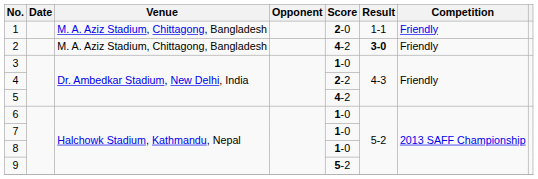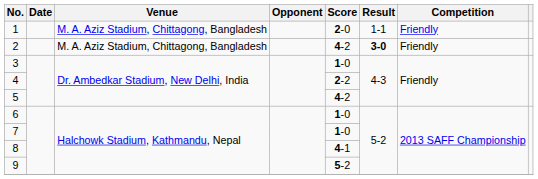 <table class="wikitable sortable">
 <tr>
 <th scope="col">No.</th>
 <th scope="col">Date</th>
 <th scope="col">Venue</th>
 <th scope="col">Opponent</th>
 <th scope="col">Score</th>
 <th scope="col">Result</th>
 <th scope="col">Competition</th>
 <th scope="col" class="unsortable"></th>
 </tr>
 <tr>
 <td style="text-align:center">1</td>
 <td></td>
 <td><a href='#'>M. A. Aziz Stadium</a>, <a href='#'>Chittagong</a>, Bangladesh</td>
 <td></td>
 <td style="text-align:center"><strong>2</strong>-0</td>
 <td style="text-align:center">1-1</td>
 <td><a href='#'>Friendly</a></td>
 <td></td>
 </tr>
 <tr>
 <td style="text-align:center">2</td>
 <td></td>
 <td>M. A. Aziz Stadium, Chittagong, Bangladesh</td>
 <td></td>
 <td style="text-align:center"><strong>4</strong>-2</td>
 <td style="text-align:center"><strong>3-0</strong></td>
 <td>Friendly</td>
 <td></td>
 </tr>
 <tr>
 <td style="text-align:center">3</td>
 <td rowspan="3"></td>
 <td rowspan="3"><a href='#'>Dr. Ambedkar Stadium</a>, <a href='#'>New Delhi</a>, India</td>
 <td rowspan="3"></td>
 <td style="text-align:center"><strong>1</strong>-0</td>
 <td rowspan="3" style="text-align:center">4-3</td>
 <td rowspan="3">Friendly</td>
 <td rowspan="3"></td>
 </tr>
 <tr>
 <td style="text-align:center">4</td>
 <td style="text-align:center"><strong>2</strong>-2</td>
 </tr>
 <tr>
 <td style="text-align:center">5</td>
 <td style="text-align:center"><strong>4</strong>-2</td>
 </tr>
 <tr>
 <td style="text-align:center">6</td>
 <td rowspan="4"></td>
 <td rowspan="4"><a href='#'>Halchowk Stadium</a>, <a href='#'>Kathmandu</a>, Nepal</td>
 <td rowspan="4"></td>
 <td style="text-align:center"><strong>1</strong>-0</td>
 <td rowspan="4" style="text-align:center">5-2</td>
 <td rowspan="4"><a href='#'>2013 SAFF Championship</a></td>
 <td rowspan="4"></td>
 </tr>
 <tr>
 <td style="text-align:center">7</td>
 <td style="text-align:center"><strong>1</strong>-0</td>
 </tr>
 <tr>
 <td style="text-align:center">8</td>
-<td style="text-align:center"><strong>1</strong>-0</td>
+<td style="text-align:center"><strong>4</strong>-1</td>
 </tr>
 <tr>
 <td style="text-align:center">9</td>
 <td style="text-align:center"><strong>5</strong>-2</td>
 </tr>
 <tr>
 </tr>
 </table>
